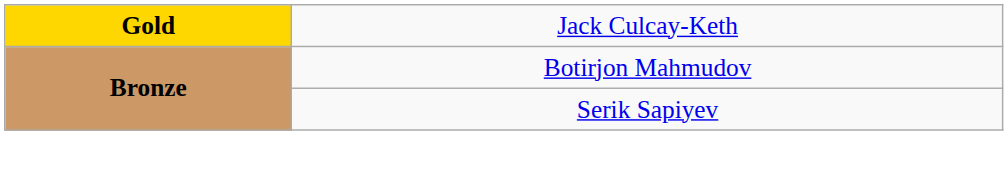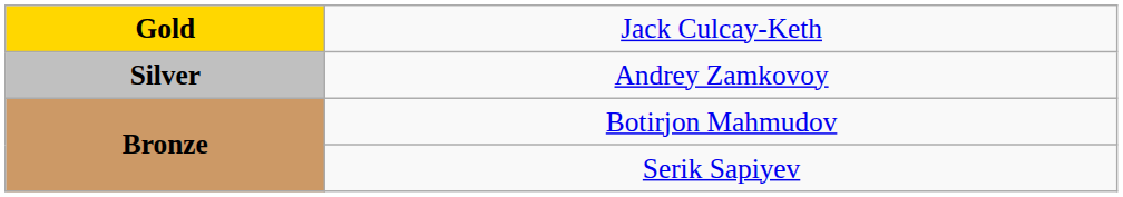 <table class="wikitable" style=" text-align:center; font-size:110%;" width="35%">
 <tr>
 <td bgcolor="gold"><strong>Gold</strong></td>
 <td><a href='#'>Jack Culcay-Keth</a> <br><em></em></td>
+</tr>
+<tr>
+<td bgcolor="silver"><strong>Silver</strong></td>
+<td><a href='#'>Andrey Zamkovoy</a> <br><em></em></td>
 </tr>
 <tr>
 <td rowspan="2" bgcolor="#cc9966"><strong>Bronze</strong></td>
 <td><a href='#'>Botirjon Mahmudov</a> <br><em></em></td>
 </tr>
 <tr>
 <td><a href='#'>Serik Sapiyev</a> <br><em></em></td>
 </tr>
 </table>
